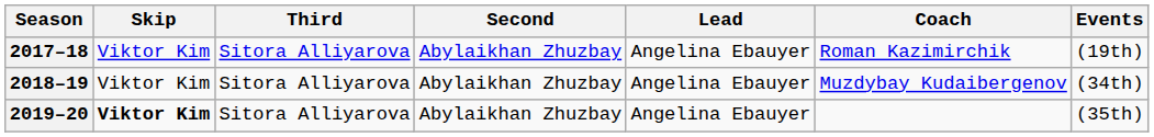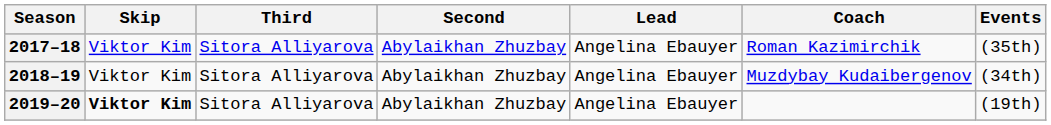 <table class=wikitable style=font-size:90%;>
 <tr>
 <th scope="col">Season</th>
 <th scope="col">Skip</th>
 <th scope="col">Third</th>
 <th scope="col">Second</th>
 <th scope="col">Lead</th>
 <th scope="col">Coach</th>
 <th scope="col">Events</th>
 </tr>
 <tr>
 <th scope="row">2017–18</th>
 <td><a href='#'>Viktor Kim</a></td>
 <td><a href='#'>Sitora Alliyarova</a></td>
 <td><a href='#'>Abylaikhan Zhuzbay</a></td>
 <td>Angelina Ebauyer</td>
 <td><a href='#'>Roman Kazimirchik</a></td>
-<td> (19th)</td>
+<td> (35th)</td>
 </tr>
 <tr>
 <th scope="row">2018–19</th>
 <td>Viktor Kim</td>
 <td>Sitora Alliyarova</td>
 <td>Abylaikhan Zhuzbay</td>
 <td>Angelina Ebauyer</td>
 <td><a href='#'>Muzdybay Kudaibergenov</a></td>
 <td> (34th)</td>
 </tr>
 <tr>
 <th scope="row">2019–20</th>
 <td><strong>Viktor Kim</strong></td>
 <td>Sitora Alliyarova</td>
 <td>Abylaikhan Zhuzbay</td>
 <td>Angelina Ebauyer</td>
 <td></td>
-<td> (35th)</td>
+<td> (19th)</td>
 </tr>
 </table>
